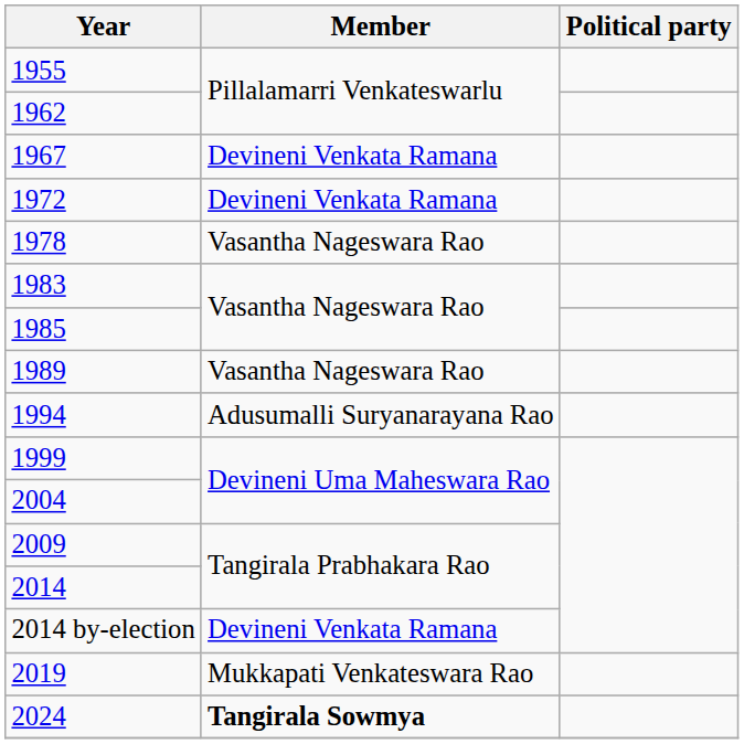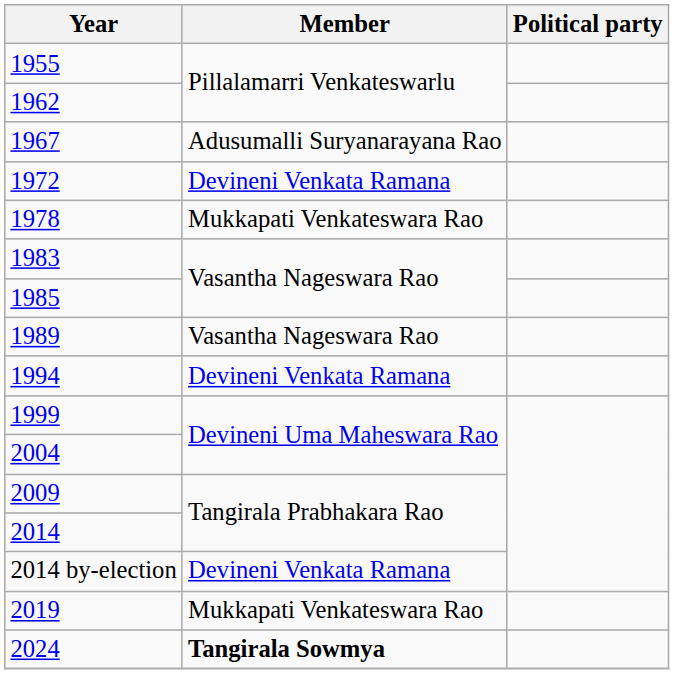 <table class="wikitable sortable">
 <tr>
 <th>Year</th>
 <th>Member</th>
 <th colspan="2">Political party</th>
 </tr>
 <tr>
 <td><a href='#'>1955</a></td>
 <td rowspan=2>Pillalamarri Venkateswarlu</td>
 <td></td>
 </tr>
 <tr>
 <td><a href='#'>1962</a></td>
 </tr>
 <tr>
 <td><a href='#'>1967</a></td>
-<td><a href='#'>Devineni Venkata Ramana</a></td>
+<td>Adusumalli Suryanarayana Rao</td>
 <td></td>
 </tr>
 <tr>
 <td><a href='#'>1972</a></td>
 <td><a href='#'>Devineni Venkata Ramana</a></td>
 </tr>
 <tr>
 <td><a href='#'>1978</a></td>
-<td>Vasantha Nageswara Rao</td>
+<td>Mukkapati Venkateswara Rao</td>
 <td></td>
 </tr>
 <tr>
 <td><a href='#'>1983</a></td>
 <td rowspan=2>Vasantha Nageswara Rao</td>
 <td></td>
 </tr>
 <tr>
 <td><a href='#'>1985</a></td>
 </tr>
 <tr>
 <td><a href='#'>1989</a></td>
 <td>Vasantha Nageswara Rao</td>
 <td></td>
 </tr>
 <tr>
 <td><a href='#'>1994</a></td>
-<td>Adusumalli Suryanarayana Rao</td>
+<td><a href='#'>Devineni Venkata Ramana</a></td>
 <td></td>
 </tr>
 <tr>
 <td><a href='#'>1999</a></td>
 <td rowspan=2><a href='#'>Devineni Uma Maheswara Rao</a></td>
 </tr>
 <tr>
 <td><a href='#'>2004</a></td>
 </tr>
 <tr>
 <td><a href='#'>2009</a></td>
 <td rowspan=2>Tangirala Prabhakara Rao</td>
 </tr>
 <tr>
 <td><a href='#'>2014</a></td>
 </tr>
 <tr>
 <td>2014 by-election</td>
 <td><a href='#'>Devineni Venkata Ramana</a></td>
 </tr>
 <tr>
 <td><a href='#'>2019</a></td>
 <td>Mukkapati Venkateswara Rao</td>
 <td></td>
 </tr>
 <tr>
 <td><a href='#'>2024</a></td>
 <td><strong>Tangirala Sowmya</strong></td>
 <td></td>
 </tr>
 <tr>
 </tr>
 </table>
